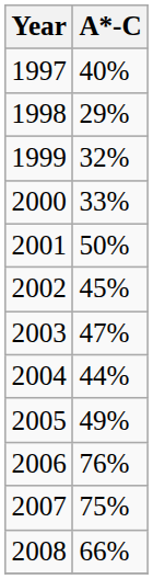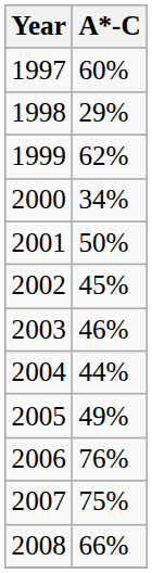 <table class="wikitable">
 <tr>
 <th>Year</th>
 <th>A*-C</th>
 </tr>
 <tr>
 <td>1997</td>
-<td>40%</td>
+<td>60%</td>
 </tr>
 <tr>
 <td>1998</td>
 <td>29%</td>
 </tr>
 <tr>
 <td>1999</td>
-<td>32%</td>
+<td>62%</td>
 </tr>
 <tr>
 <td>2000</td>
-<td>33%</td>
+<td>34%</td>
 </tr>
 <tr>
 <td>2001</td>
 <td>50%</td>
 </tr>
 <tr>
 <td>2002</td>
 <td>45%</td>
 </tr>
 <tr>
 <td>2003</td>
-<td>47%</td>
+<td>46%</td>
 </tr>
 <tr>
 <td>2004</td>
 <td>44%</td>
 </tr>
 <tr>
 <td>2005</td>
 <td>49%</td>
 </tr>
 <tr>
 <td>2006</td>
 <td>76%</td>
 </tr>
 <tr>
 <td>2007</td>
 <td>75%</td>
 </tr>
 <tr>
 <td>2008</td>
 <td>66%</td>
 </tr>
 <tr>
 </tr>
 </table>
